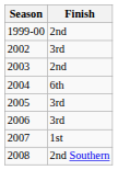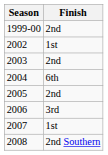 <table class="wikitable">
 <tr>
 <th>Season</th>
 <th>Finish</th>
 </tr>
 <tr>
 <td>1999-00</td>
 <td>2nd</td>
 </tr>
 <tr>
 <td>2002</td>
-<td>3rd</td>
+<td>1st</td>
 </tr>
 <tr>
 <td>2003</td>
 <td>2nd</td>
 </tr>
 <tr>
 <td>2004</td>
 <td>6th</td>
 </tr>
 <tr>
 <td>2005</td>
-<td>3rd</td>
+<td>2nd</td>
 </tr>
 <tr>
 <td>2006</td>
 <td>3rd</td>
 </tr>
 <tr>
 <td>2007</td>
 <td>1st</td>
 </tr>
 <tr>
 <td>2008</td>
 <td>2nd <a href='#'>Southern</a></td>
 </tr>
 </table>
